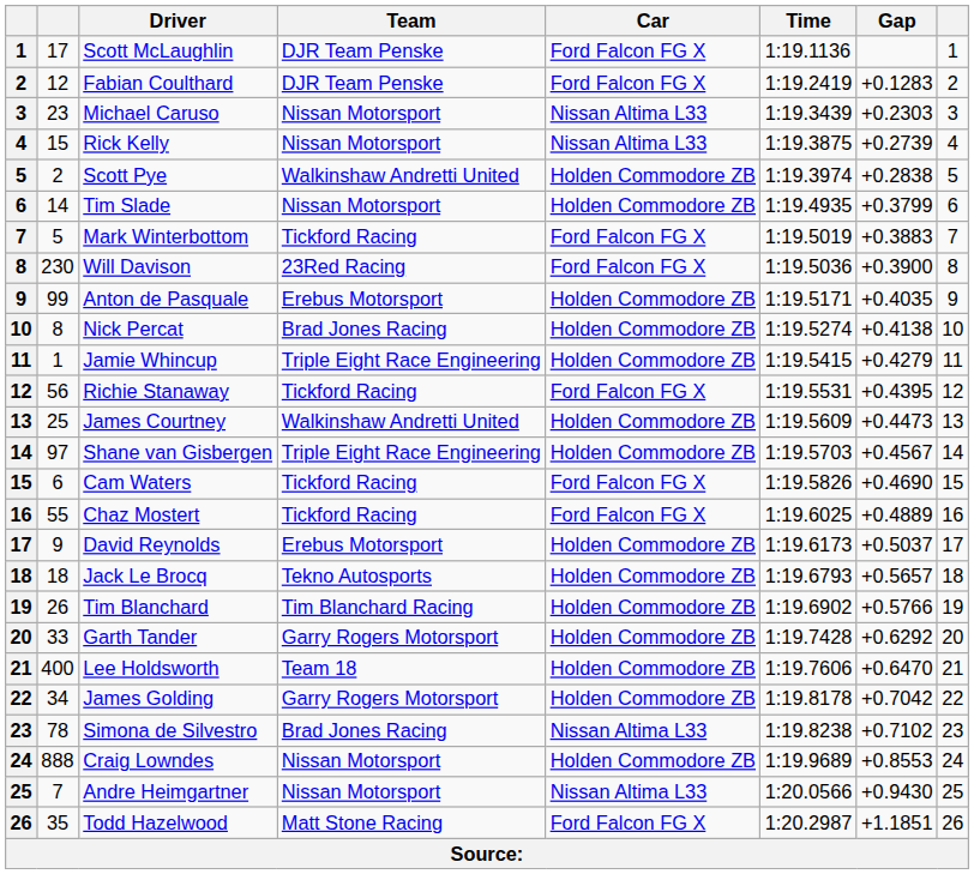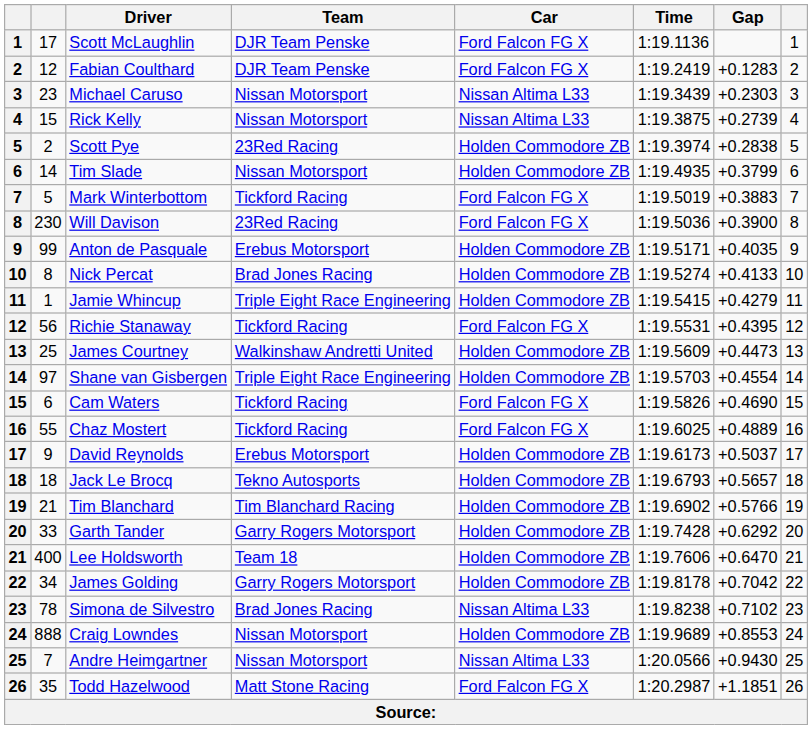 <table class="wikitable" style="font-size: 85%">
 <tr>
 <th></th>
 <th></th>
 <th>Driver</th>
 <th>Team</th>
 <th>Car</th>
 <th>Time</th>
 <th>Gap</th>
 <th></th>
 </tr>
 <tr>
 <th>1</th>
 <td align="center">17</td>
 <td> <a href='#'>Scott McLaughlin</a></td>
 <td><a href='#'>DJR Team Penske</a></td>
 <td><a href='#'>Ford Falcon FG X</a></td>
 <td>1:19.1136</td>
 <td></td>
 <td align="center">1</td>
 </tr>
 <tr>
 <th>2</th>
 <td align="center">12</td>
 <td> <a href='#'>Fabian Coulthard</a></td>
 <td><a href='#'>DJR Team Penske</a></td>
 <td><a href='#'>Ford Falcon FG X</a></td>
 <td>1:19.2419</td>
 <td>+0.1283</td>
 <td align="center">2</td>
 </tr>
 <tr>
 <th>3</th>
 <td align="center">23</td>
 <td> <a href='#'>Michael Caruso</a></td>
 <td><a href='#'>Nissan Motorsport</a></td>
 <td><a href='#'>Nissan Altima L33</a></td>
 <td>1:19.3439</td>
 <td>+0.2303</td>
 <td align="center">3</td>
 </tr>
 <tr>
 <th>4</th>
 <td align="center">15</td>
 <td> <a href='#'>Rick Kelly</a></td>
 <td><a href='#'>Nissan Motorsport</a></td>
 <td><a href='#'>Nissan Altima L33</a></td>
 <td>1:19.3875</td>
 <td>+0.2739</td>
 <td align="center">4</td>
 </tr>
 <tr>
 <th>5</th>
 <td align="center">2</td>
 <td> <a href='#'>Scott Pye</a></td>
-<td><a href='#'>Walkinshaw Andretti United</a></td>
+<td><a href='#'>23Red Racing</a></td>
 <td><a href='#'>Holden Commodore ZB</a></td>
 <td>1:19.3974</td>
 <td>+0.2838</td>
 <td align="center">5</td>
 </tr>
 <tr>
 <th>6</th>
 <td align="center">14</td>
 <td> <a href='#'>Tim Slade</a></td>
 <td><a href='#'>Nissan Motorsport</a></td>
 <td><a href='#'>Holden Commodore ZB</a></td>
 <td>1:19.4935</td>
 <td>+0.3799</td>
 <td align="center">6</td>
 </tr>
 <tr>
 <th>7</th>
 <td align="center">5</td>
 <td> <a href='#'>Mark Winterbottom</a></td>
 <td><a href='#'>Tickford Racing</a></td>
 <td><a href='#'>Ford Falcon FG X</a></td>
 <td>1:19.5019</td>
 <td>+0.3883</td>
 <td align="center">7</td>
 </tr>
 <tr>
 <th>8</th>
 <td align="center">230</td>
 <td> <a href='#'>Will Davison</a></td>
 <td><a href='#'>23Red Racing</a></td>
 <td><a href='#'>Ford Falcon FG X</a></td>
 <td>1:19.5036</td>
 <td>+0.3900</td>
 <td align="center">8</td>
 </tr>
 <tr>
 <th>9</th>
 <td align="center">99</td>
 <td> <a href='#'>Anton de Pasquale</a></td>
 <td><a href='#'>Erebus Motorsport</a></td>
 <td><a href='#'>Holden Commodore ZB</a></td>
 <td>1:19.5171</td>
 <td>+0.4035</td>
 <td align="center">9</td>
 </tr>
 <tr>
 <th>10</th>
 <td align="center">8</td>
 <td> <a href='#'>Nick Percat</a></td>
 <td><a href='#'>Brad Jones Racing</a></td>
 <td><a href='#'>Holden Commodore ZB</a></td>
 <td>1:19.5274</td>
-<td>+0.4138</td>
+<td>+0.4133</td>
 <td align="center">10</td>
 </tr>
 <tr>
 <th>11</th>
 <td align="center">1</td>
 <td> <a href='#'>Jamie Whincup</a></td>
 <td><a href='#'>Triple Eight Race Engineering</a></td>
 <td><a href='#'>Holden Commodore ZB</a></td>
 <td>1:19.5415</td>
 <td>+0.4279</td>
 <td align="center">11</td>
 </tr>
 <tr>
 <th>12</th>
 <td align="center">56</td>
 <td> <a href='#'>Richie Stanaway</a></td>
 <td><a href='#'>Tickford Racing</a></td>
 <td><a href='#'>Ford Falcon FG X</a></td>
 <td>1:19.5531</td>
 <td>+0.4395</td>
 <td align="center">12</td>
 </tr>
 <tr>
 <th>13</th>
 <td align="center">25</td>
 <td> <a href='#'>James Courtney</a></td>
 <td><a href='#'>Walkinshaw Andretti United</a></td>
 <td><a href='#'>Holden Commodore ZB</a></td>
 <td>1:19.5609</td>
 <td>+0.4473</td>
 <td align="center">13</td>
 </tr>
 <tr>
 <th>14</th>
 <td align="center">97</td>
 <td> <a href='#'>Shane van Gisbergen</a></td>
 <td><a href='#'>Triple Eight Race Engineering</a></td>
 <td><a href='#'>Holden Commodore ZB</a></td>
 <td>1:19.5703</td>
-<td>+0.4567</td>
+<td>+0.4554</td>
 <td align="center">14</td>
 </tr>
 <tr>
 <th>15</th>
 <td align="center">6</td>
 <td> <a href='#'>Cam Waters</a></td>
 <td><a href='#'>Tickford Racing</a></td>
 <td><a href='#'>Ford Falcon FG X</a></td>
 <td>1:19.5826</td>
 <td>+0.4690</td>
 <td align="center">15</td>
 </tr>
 <tr>
 <th>16</th>
 <td align="center">55</td>
 <td> <a href='#'>Chaz Mostert</a></td>
 <td><a href='#'>Tickford Racing</a></td>
 <td><a href='#'>Ford Falcon FG X</a></td>
 <td>1:19.6025</td>
 <td>+0.4889</td>
 <td align="center">16</td>
 </tr>
 <tr>
 <th>17</th>
 <td align="center">9</td>
 <td> <a href='#'>David Reynolds</a></td>
 <td><a href='#'>Erebus Motorsport</a></td>
 <td><a href='#'>Holden Commodore ZB</a></td>
 <td>1:19.6173</td>
 <td>+0.5037</td>
 <td align="center">17</td>
 </tr>
 <tr>
 <th>18</th>
 <td align="center">18</td>
 <td> <a href='#'>Jack Le Brocq</a></td>
 <td><a href='#'>Tekno Autosports</a></td>
 <td><a href='#'>Holden Commodore ZB</a></td>
 <td>1:19.6793</td>
 <td>+0.5657</td>
 <td align="center">18</td>
 </tr>
 <tr>
 <th>19</th>
-<td align="center">26</td>
+<td align="center">21</td>
 <td> <a href='#'>Tim Blanchard</a></td>
 <td><a href='#'>Tim Blanchard Racing</a></td>
 <td><a href='#'>Holden Commodore ZB</a></td>
 <td>1:19.6902</td>
 <td>+0.5766</td>
 <td align="center">19</td>
 </tr>
 <tr>
 <th>20</th>
 <td align="center">33</td>
 <td> <a href='#'>Garth Tander</a></td>
 <td><a href='#'>Garry Rogers Motorsport</a></td>
 <td><a href='#'>Holden Commodore ZB</a></td>
 <td>1:19.7428</td>
 <td>+0.6292</td>
 <td align="center">20</td>
 </tr>
 <tr>
 <th>21</th>
 <td align="center">400</td>
 <td> <a href='#'>Lee Holdsworth</a></td>
 <td><a href='#'>Team 18</a></td>
 <td><a href='#'>Holden Commodore ZB</a></td>
 <td>1:19.7606</td>
 <td>+0.6470</td>
 <td align="center">21</td>
 </tr>
 <tr>
 <th>22</th>
 <td align="center">34</td>
 <td> <a href='#'>James Golding</a></td>
 <td><a href='#'>Garry Rogers Motorsport</a></td>
 <td><a href='#'>Holden Commodore ZB</a></td>
 <td>1:19.8178</td>
 <td>+0.7042</td>
 <td align="center">22</td>
 </tr>
 <tr>
 <th>23</th>
 <td align="center">78</td>
 <td> <a href='#'>Simona de Silvestro</a></td>
 <td><a href='#'>Brad Jones Racing</a></td>
 <td><a href='#'>Nissan Altima L33</a></td>
 <td>1:19.8238</td>
 <td>+0.7102</td>
 <td align="center">23</td>
 </tr>
 <tr>
 <th>24</th>
 <td align="center">888</td>
 <td> <a href='#'>Craig Lowndes</a></td>
 <td><a href='#'>Nissan Motorsport</a></td>
 <td><a href='#'>Holden Commodore ZB</a></td>
 <td>1:19.9689</td>
 <td>+0.8553</td>
 <td align="center">24</td>
 </tr>
 <tr>
 <th>25</th>
 <td align="center">7</td>
 <td> <a href='#'>Andre Heimgartner</a></td>
 <td><a href='#'>Nissan Motorsport</a></td>
 <td><a href='#'>Nissan Altima L33</a></td>
 <td>1:20.0566</td>
 <td>+0.9430</td>
 <td align="center">25</td>
 </tr>
 <tr>
 <th>26</th>
 <td align="center">35</td>
 <td> <a href='#'>Todd Hazelwood</a></td>
 <td><a href='#'>Matt Stone Racing</a></td>
 <td><a href='#'>Ford Falcon FG X</a></td>
 <td>1:20.2987</td>
 <td>+1.1851</td>
 <td align="center">26</td>
 </tr>
 <tr>
 <th colspan="8">Source:</th>
 </tr>
 </table>
